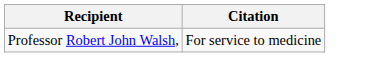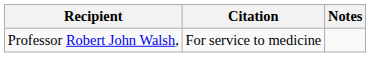 <table class="wikitable" style="font-size:95%;">
 <tr>
 <th>Recipient</th>
 <th>Citation</th>
+<th>Notes</th>
 </tr>
 <tr>
 <td>Professor <a href='#'>Robert John Walsh</a>, </td>
 <td>For service to medicine</td>
+<td></td>
 </tr>
 </table>
